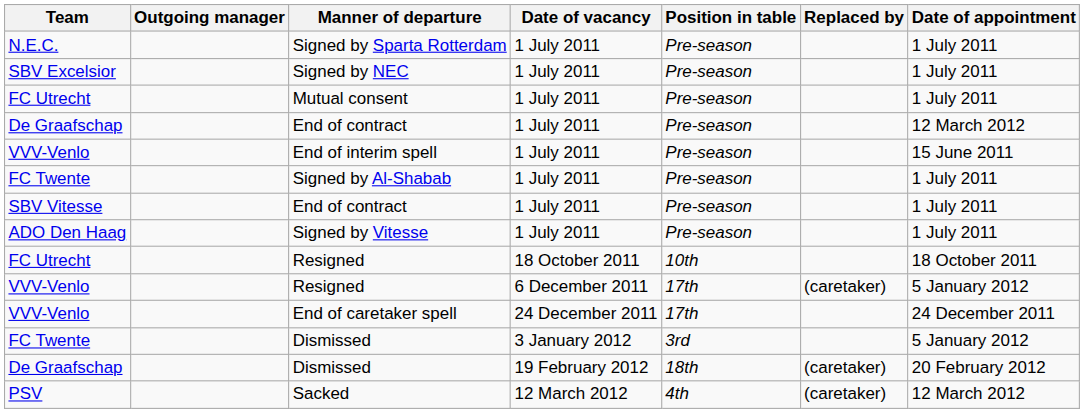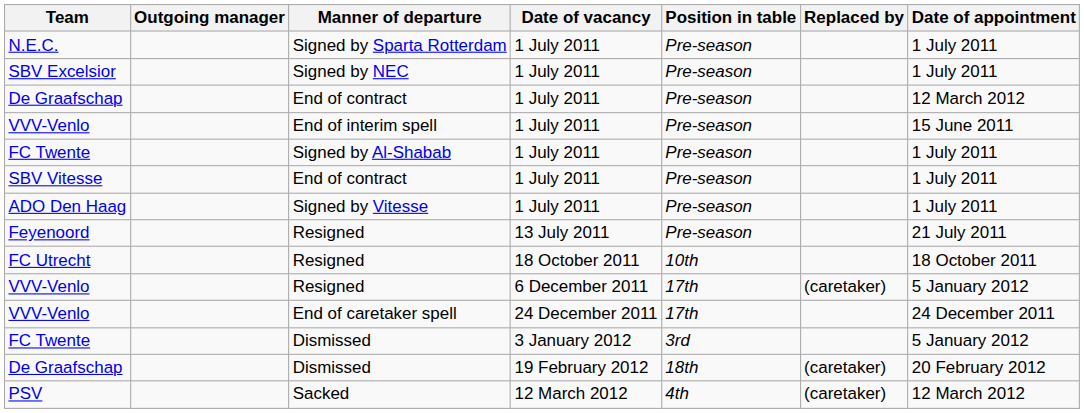 <table class="wikitable sortable">
 <tr>
 <th>Team</th>
 <th>Outgoing manager</th>
 <th>Manner of departure</th>
 <th>Date of vacancy</th>
 <th>Position in table</th>
 <th>Replaced by</th>
 <th>Date of appointment</th>
 </tr>
 <tr>
 <td><a href='#'>N.E.C.</a></td>
 <td> </td>
 <td>Signed by <a href='#'>Sparta Rotterdam</a></td>
 <td>1 July 2011</td>
 <td><em>Pre-season</em></td>
 <td> </td>
 <td>1 July 2011</td>
 </tr>
 <tr>
 <td><a href='#'>SBV Excelsior</a></td>
 <td> </td>
 <td>Signed by <a href='#'>NEC</a></td>
-<td>1 July 2011</td>
-<td><em>Pre-season</em></td>
-<td> </td>
-<td>1 July 2011</td>
-</tr>
-<tr>
-<td><a href='#'>FC Utrecht</a></td>
-<td> </td>
-<td>Mutual consent</td>
 <td>1 July 2011</td>
 <td><em>Pre-season</em></td>
 <td> </td>
 <td>1 July 2011</td>
 </tr>
 <tr>
 <td><a href='#'>De Graafschap</a></td>
 <td> </td>
 <td>End of contract</td>
 <td>1 July 2011</td>
 <td><em>Pre-season</em></td>
 <td> </td>
 <td>12 March 2012</td>
 </tr>
 <tr>
 <td><a href='#'>VVV-Venlo</a></td>
 <td> </td>
 <td>End of interim spell</td>
 <td>1 July 2011</td>
 <td><em>Pre-season</em></td>
 <td> </td>
 <td>15 June 2011</td>
 </tr>
 <tr>
 <td><a href='#'>FC Twente</a></td>
 <td> </td>
 <td>Signed by <a href='#'>Al-Shabab</a></td>
 <td>1 July 2011</td>
 <td><em>Pre-season</em></td>
 <td> </td>
 <td>1 July 2011</td>
 </tr>
 <tr>
 <td><a href='#'>SBV Vitesse</a></td>
 <td> </td>
 <td>End of contract</td>
 <td>1 July 2011</td>
 <td><em>Pre-season</em></td>
 <td> </td>
 <td>1 July 2011</td>
 </tr>
 <tr>
 <td><a href='#'>ADO Den Haag</a></td>
 <td> </td>
 <td>Signed by <a href='#'>Vitesse</a></td>
 <td>1 July 2011</td>
 <td><em>Pre-season</em></td>
 <td> </td>
 <td>1 July 2011</td>
+</tr>
+<tr>
+<td><a href='#'>Feyenoord</a></td>
+<td> </td>
+<td>Resigned</td>
+<td>13 July 2011</td>
+<td><em>Pre-season</em></td>
+<td> </td>
+<td>21 July 2011</td>
 </tr>
 <tr>
 <td><a href='#'>FC Utrecht</a></td>
 <td> </td>
 <td>Resigned</td>
 <td>18 October 2011</td>
 <td><em>10th</em></td>
 <td> </td>
 <td>18 October 2011</td>
 </tr>
 <tr>
 <td><a href='#'>VVV-Venlo</a></td>
 <td> </td>
 <td>Resigned</td>
 <td>6 December 2011</td>
 <td><em>17th</em></td>
 <td>  (caretaker)</td>
 <td>5 January 2012</td>
 </tr>
 <tr>
 <td><a href='#'>VVV-Venlo</a></td>
 <td> <br> </td>
 <td>End of caretaker spell</td>
 <td>24 December 2011</td>
 <td><em>17th</em></td>
 <td> </td>
 <td>24 December 2011</td>
 </tr>
 <tr>
 <td><a href='#'>FC Twente</a></td>
 <td> </td>
 <td>Dismissed</td>
 <td>3 January 2012</td>
 <td><em>3rd</em></td>
 <td> </td>
 <td>5 January 2012</td>
 </tr>
 <tr>
 <td><a href='#'>De Graafschap</a></td>
 <td> </td>
 <td>Dismissed</td>
 <td>19 February 2012</td>
 <td><em>18th</em></td>
 <td>  (caretaker)</td>
 <td>20 February 2012</td>
 </tr>
 <tr>
 <td><a href='#'>PSV</a></td>
 <td> </td>
 <td>Sacked</td>
 <td>12 March 2012</td>
 <td><em>4th</em></td>
 <td>  (caretaker)</td>
 <td>12 March 2012</td>
 </tr>
 </table>
